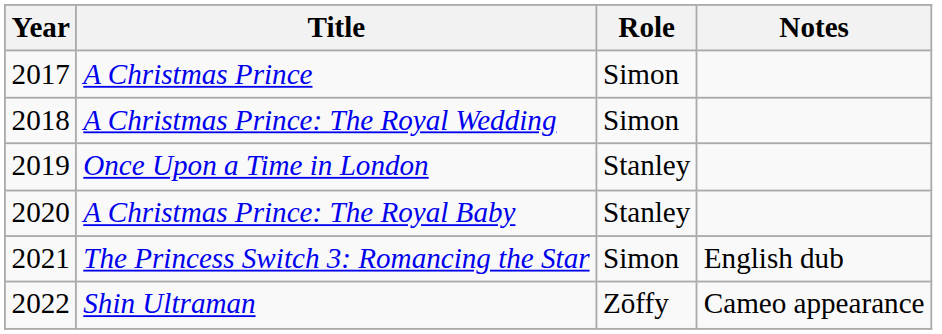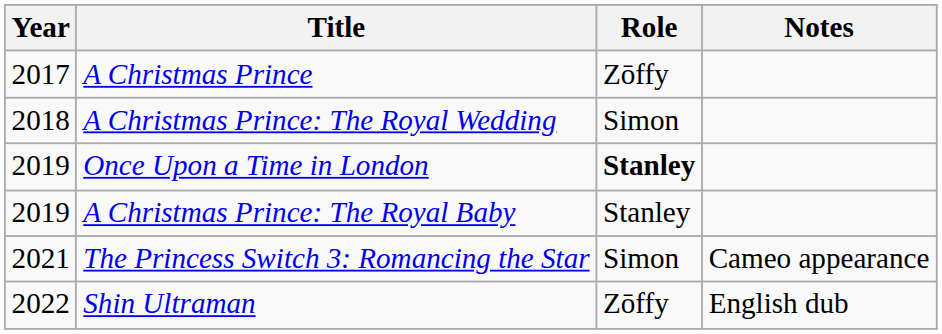 <table class="wikitable sortable">
 <tr>
 <th>Year</th>
 <th>Title</th>
 <th>Role</th>
 <th>Notes</th>
 </tr>
 <tr>
 <td>2017</td>
 <td><em><a href='#'>A Christmas Prince</a></em></td>
-<td>Simon</td>
+<td>Zōffy</td>
 <td></td>
 </tr>
 <tr>
 <td>2018</td>
 <td><em><a href='#'>A Christmas Prince: The Royal Wedding</a></em></td>
 <td>Simon</td>
 <td></td>
 </tr>
 <tr>
 <td>2019</td>
 <td><em><a href='#'>Once Upon a Time in London</a></em></td>
-<td>Stanley</td>
+<td><strong>Stanley</strong></td>
 <td></td>
 </tr>
 <tr>
-<td>2020</td>
+<td>2019</td>
 <td><em><a href='#'>A Christmas Prince: The Royal Baby</a></em></td>
 <td>Stanley</td>
 <td></td>
 </tr>
 <tr>
 <td>2021</td>
 <td><em><a href='#'>The Princess Switch 3: Romancing the Star</a></em></td>
 <td>Simon</td>
-<td>English dub</td>
+<td>Cameo appearance</td>
 </tr>
 <tr>
 <td>2022</td>
 <td><em><a href='#'>Shin Ultraman</a></em></td>
 <td>Zōffy</td>
-<td>Cameo appearance</td>
+<td>English dub</td>
 </tr>
 </table>
